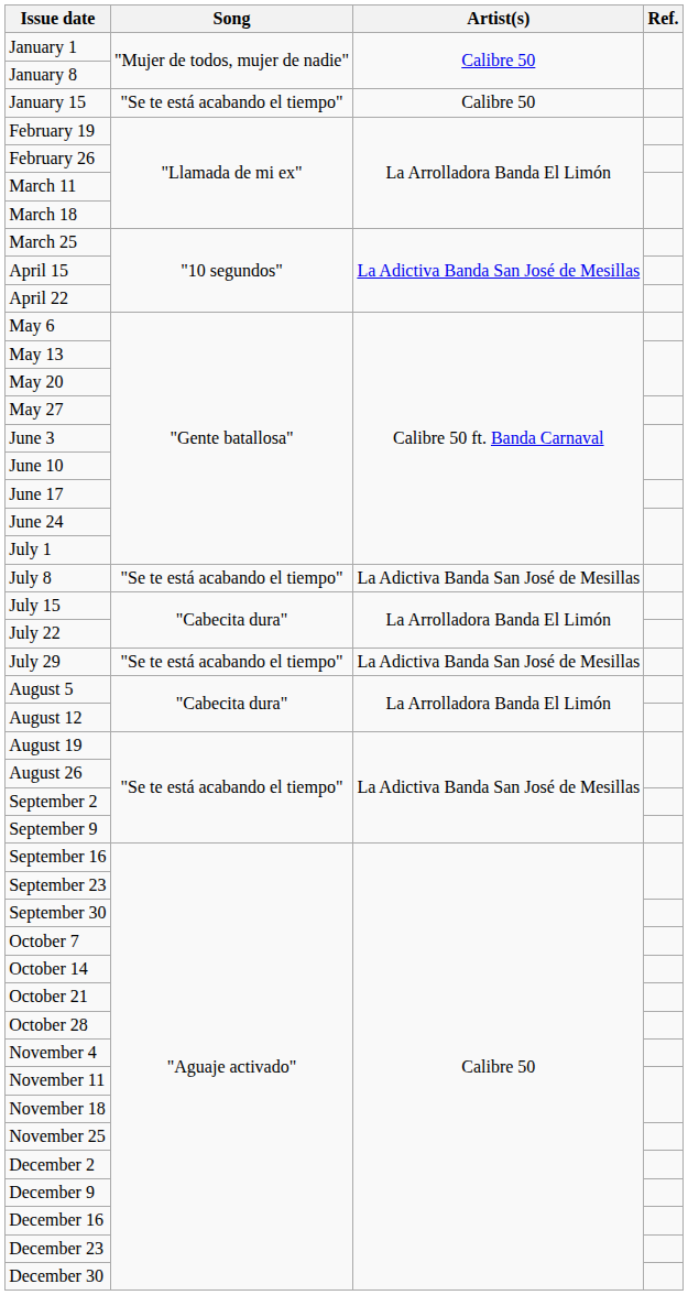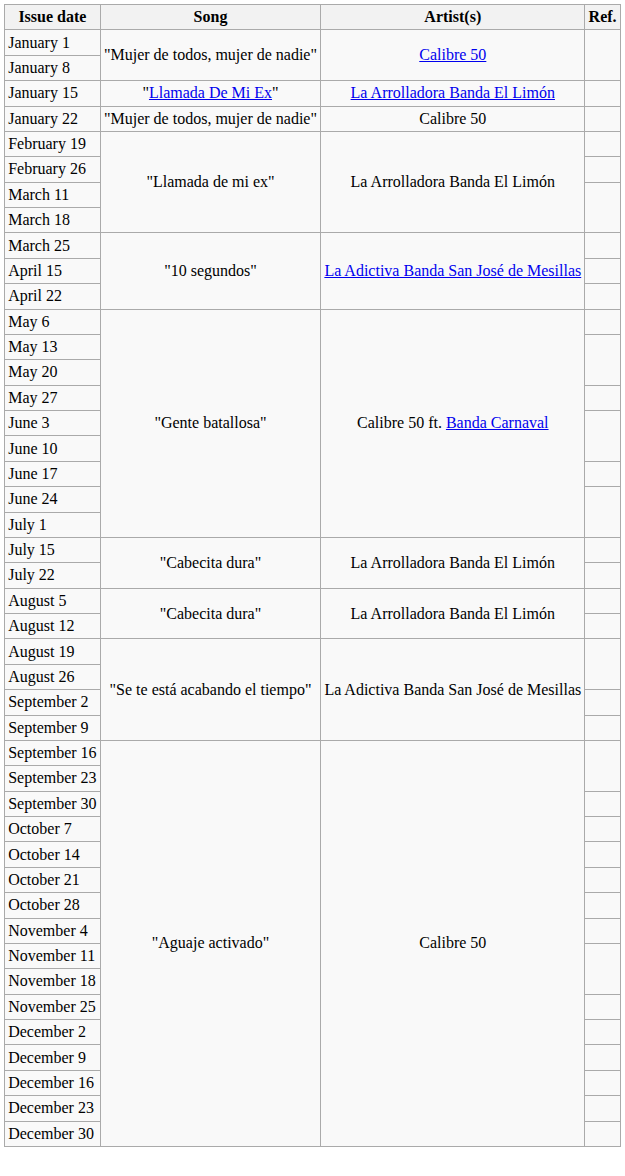 <table class="wikitable">
 <tr>
 <th>Issue date</th>
 <th>Song</th>
 <th>Artist(s)</th>
 <th>Ref.</th>
 </tr>
 <tr>
 <td>January 1</td>
 <td style="text-align: center;" rowspan="2">"Mujer de todos, mujer de nadie"</td>
 <td style="text-align: center;" rowspan="2"><a href='#'>Calibre 50</a></td>
 <td style="text-align: center;" rowspan="2"></td>
 </tr>
 <tr>
 <td>January 8</td>
 </tr>
 <tr>
 <td>January 15</td>
-<td style="text-align: center;" rowspan="1">"Se te está acabando el tiempo"</td>
+<td style="text-align: center;">"<a href='#'>Llamada De Mi Ex</a>"</td>
+<td style="text-align: center;"><a href='#'>La Arrolladora Banda El Limón</a></td>
+<td style="text-align: center;"></td>
+</tr>
+<tr>
+<td>January 22</td>
+<td style="text-align: center;" rowspan="1">"Mujer de todos, mujer de nadie"</td>
 <td style="text-align: center;" rowspan="1">Calibre 50</td>
 <td style="text-align: center;"></td>
 </tr>
 <tr>
 <td>February 19</td>
 <td style="text-align: center;" rowspan="4">"Llamada de mi ex"</td>
 <td style="text-align: center;" rowspan="4">La Arrolladora Banda El Limón</td>
 <td style="text-align: center;"></td>
 </tr>
 <tr>
 <td>February 26</td>
 <td style="text-align: center;"></td>
 </tr>
 <tr>
 <td>March 11</td>
 <td style="text-align: center;" rowspan="2"></td>
 </tr>
 <tr>
 <td>March 18</td>
 </tr>
 <tr>
 <td>March 25</td>
 <td style="text-align: center;" rowspan="3">"10 segundos"</td>
 <td style="text-align: center;" rowspan="3"><a href='#'>La Adictiva Banda San José de Mesillas</a></td>
 <td style="text-align: center;"></td>
 </tr>
 <tr>
 <td>April 15</td>
 <td style="text-align: center;"></td>
 </tr>
 <tr>
 <td>April 22</td>
 <td style="text-align: center;"></td>
 </tr>
 <tr>
 <td>May 6</td>
 <td style="text-align: center;" rowspan="9">"Gente batallosa"</td>
 <td style="text-align: center;" rowspan="9">Calibre 50 ft. <a href='#'>Banda Carnaval</a></td>
 <td style="text-align: center;"></td>
 </tr>
 <tr>
 <td>May 13</td>
 <td style="text-align: center;" rowspan="2"></td>
 </tr>
 <tr>
 <td>May 20</td>
 </tr>
 <tr>
 <td>May 27</td>
 <td style="text-align: center;"></td>
 </tr>
 <tr>
 <td>June 3</td>
 <td style="text-align: center;" rowspan="2"></td>
 </tr>
 <tr>
 <td>June 10</td>
 </tr>
 <tr>
 <td>June 17</td>
 <td style="text-align: center;"></td>
 </tr>
 <tr>
 <td>June 24</td>
 <td style="text-align: center;" rowspan="2"></td>
 </tr>
 <tr>
 <td>July 1</td>
 </tr>
 <tr>
-<td>July 8</td>
-<td style="text-align: center;" rowspan="1">"Se te está acabando el tiempo"</td>
-<td style="text-align: center;" rowspan="1">La Adictiva Banda San José de Mesillas</td>
-<td style="text-align: center;"></td>
-</tr>
-<tr>
 <td>July 15</td>
 <td style="text-align: center;" rowspan="2">"Cabecita dura"</td>
 <td style="text-align: center;" rowspan="2">La Arrolladora Banda El Limón</td>
 <td style="text-align: center;"></td>
 </tr>
 <tr>
 <td>July 22</td>
 <td style="text-align: center;"></td>
-</tr>
-<tr>
-<td>July 29</td>
-<td style="text-align: center;" rowspan="1">"Se te está acabando el tiempo"</td>
-<td style="text-align: center;" rowspan="1">La Adictiva Banda San José de Mesillas</td>
-<td style="text-align: center;" rowspan="1"></td>
 </tr>
 <tr>
 <td>August 5</td>
 <td style="text-align: center;" rowspan="2">"Cabecita dura"</td>
 <td style="text-align: center;" rowspan="2">La Arrolladora Banda El Limón</td>
 <td style="text-align: center;"></td>
 </tr>
 <tr>
 <td>August 12</td>
 <td style="text-align: center;"></td>
 </tr>
 <tr>
 <td>August 19</td>
 <td style="text-align: center;" rowspan="4">"Se te está acabando el tiempo"</td>
 <td style="text-align: center;" rowspan="4">La Adictiva Banda San José de Mesillas</td>
 <td style="text-align: center;" rowspan="2"></td>
 </tr>
 <tr>
 <td>August 26</td>
 </tr>
 <tr>
 <td>September 2</td>
 <td style="text-align: center;"></td>
 </tr>
 <tr>
 <td>September 9</td>
 <td style="text-align: center;"></td>
 </tr>
 <tr>
 <td>September 16</td>
 <td style="text-align: center;" rowspan="16">"Aguaje activado"</td>
 <td style="text-align: center;" rowspan="16">Calibre 50</td>
 <td style="text-align: center;" rowspan="2"></td>
 </tr>
 <tr>
 <td>September 23</td>
 </tr>
 <tr>
 <td>September 30</td>
 <td style="text-align: center;"></td>
 </tr>
 <tr>
 <td>October 7</td>
 <td style="text-align: center;"></td>
 </tr>
 <tr>
 <td>October 14</td>
 <td style="text-align: center;"></td>
 </tr>
 <tr>
 <td>October 21</td>
 <td style="text-align: center;"></td>
 </tr>
 <tr>
 <td>October 28</td>
 <td style="text-align: center;"></td>
 </tr>
 <tr>
 <td>November 4</td>
 <td style="text-align: center;"></td>
 </tr>
 <tr>
 <td>November 11</td>
 <td style="text-align: center;" rowspan="2"></td>
 </tr>
 <tr>
 <td>November 18</td>
 </tr>
 <tr>
 <td>November 25</td>
 <td style="text-align: center;"></td>
 </tr>
 <tr>
 <td>December 2</td>
 <td style="text-align: center;"></td>
 </tr>
 <tr>
 <td>December 9</td>
 <td style="text-align: center;"></td>
 </tr>
 <tr>
 <td>December 16</td>
 <td style="text-align: center;"></td>
 </tr>
 <tr>
 <td>December 23</td>
 <td style="text-align: center;"></td>
 </tr>
 <tr>
 <td>December 30</td>
 <td style="text-align: center;"></td>
 </tr>
 <tr>
 </tr>
 </table>
